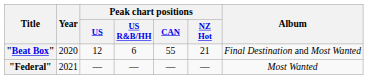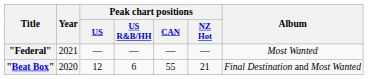 <table class="wikitable plainrowheaders" style="text-align:center;">
 <tr>
 <th rowspan="2">Title</th>
 <th rowspan="2">Year</th>
 <th colspan="4">Peak chart positions</th>
 <th rowspan="2">Album</th>
 </tr>
 <tr>
 <th scope="col" style="width:3.5em;font-size:90%;"><a href='#'>US</a></th>
 <th scope="col" style="width:3.5em;font-size:90%;"><a href='#'>US<br>R&B/HH</a></th>
 <th scope="col" style="width:3.5em;font-size:90%;"><a href='#'>CAN</a></th>
 <th scope="col" style="width:3.5em;font-size:90%;"><a href='#'>NZ<br>Hot</a></th>
 </tr>
 <tr>
+<th scope="row">"Federal"</th>
+<td>2021</td>
+<td>—</td>
+<td>—</td>
+<td>—</td>
+<td>—</td>
+<td><em>Most Wanted</em></td>
+</tr>
+<tr>
 <th scope="row">"<a href='#'>Beat Box</a>"</th>
 <td>2020</td>
 <td>12<br></td>
 <td>6<br></td>
 <td>55<br></td>
 <td>21<br></td>
 <td><em>Final Destination</em> and <em>Most Wanted</em></td>
 </tr>
-<tr>
-<th scope="row">"Federal"</th>
-<td>2021</td>
-<td>—</td>
-<td>—</td>
-<td>—</td>
-<td>—</td>
-<td><em>Most Wanted</em></td>
-</tr>
 </table>
